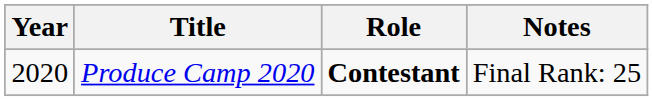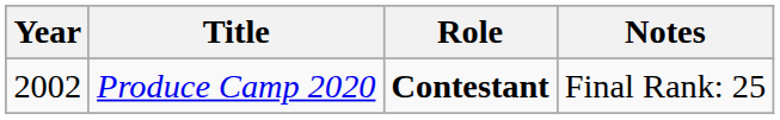 <table class="wikitable">
 <tr>
 <th>Year</th>
 <th>Title</th>
 <th>Role</th>
 <th>Notes</th>
 </tr>
 <tr>
-<td>2020</td>
+<td>2002</td>
 <td><em><a href='#'>Produce Camp 2020</a></em></td>
 <td><strong>Contestant</strong></td>
 <td>Final Rank: 25</td>
 </tr>
 </table>
